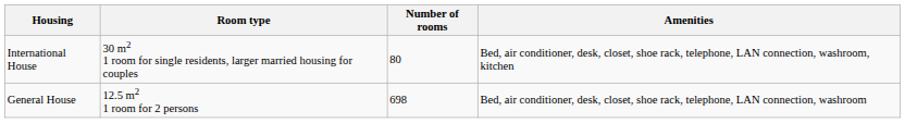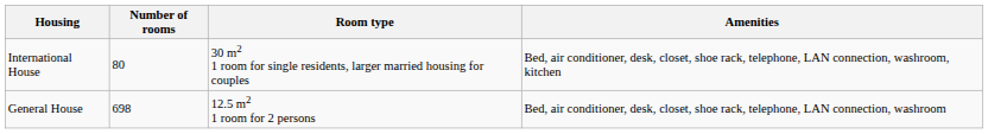 <table class="wikitable">
 <tr>
 <th>Housing</th>
+<th>Number of rooms</th>
 <th>Room type</th>
-<th>Number of rooms</th>
 <th>Amenities</th>
 </tr>
 <tr>
 <td>International House</td>
+<td>80</td>
 <td>30 m<sup>2</sup><br>1 room for single residents, larger married housing for couples</td>
-<td>80</td>
 <td>Bed, air conditioner, desk, closet, shoe rack, telephone, LAN connection, washroom, kitchen</td>
 </tr>
 <tr>
 <td>General House</td>
+<td>698</td>
 <td>12.5 m<sup>2</sup><br>1 room for 2 persons</td>
-<td>698</td>
 <td>Bed, air conditioner, desk, closet, shoe rack, telephone, LAN connection, washroom</td>
 </tr>
 </table>
